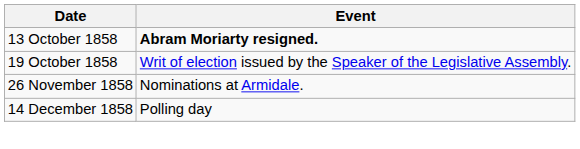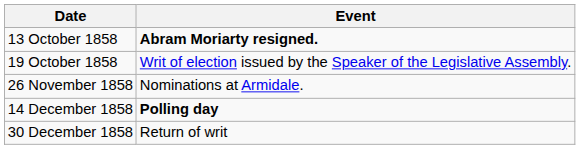 <table class="wikitable">
 <tr>
 <th>Date</th>
 <th>Event</th>
 </tr>
 <tr>
 <td>13 October 1858</td>
 <td><strong>Abram Moriarty resigned.</strong></td>
 </tr>
 <tr>
 <td>19 October 1858</td>
 <td><a href='#'>Writ of election</a> issued by the <a href='#'>Speaker of the Legislative Assembly</a>.</td>
 </tr>
 <tr>
 <td>26 November 1858</td>
 <td>Nominations at <a href='#'>Armidale</a>.</td>
 </tr>
 <tr>
 <td>14 December 1858</td>
-<td>Polling day</td>
+<td><strong>Polling day</strong></td>
+</tr>
+<tr>
+<td>30 December 1858</td>
+<td>Return of writ</td>
 </tr>
 </table>
